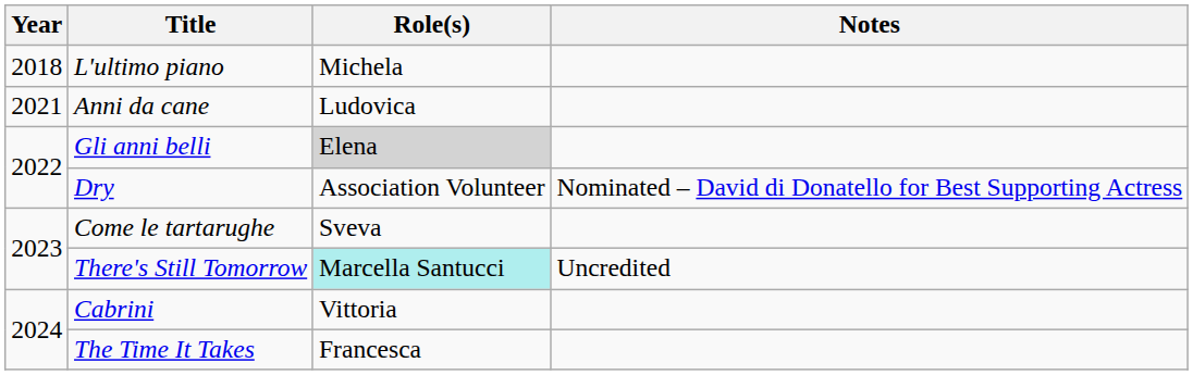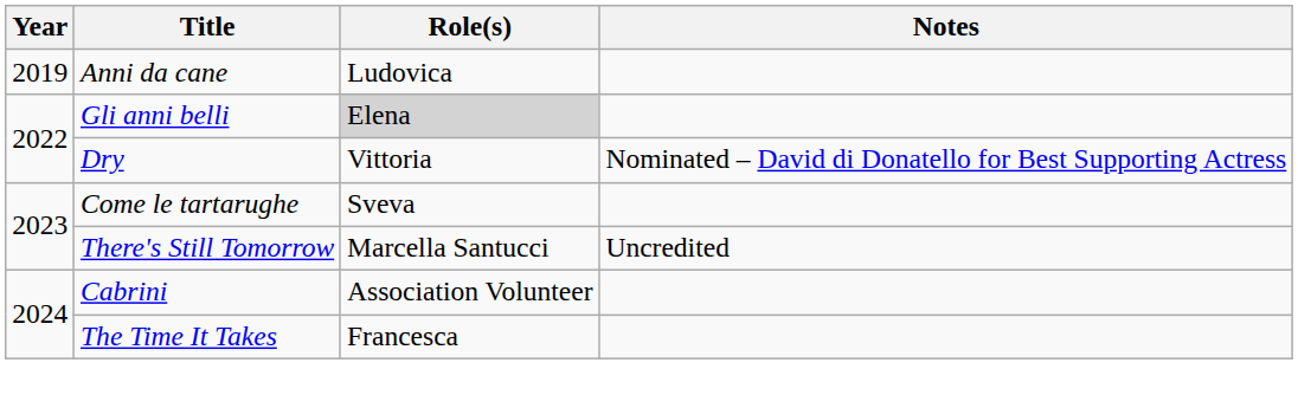 <table class="wikitable plainrowheaders sortable">
 <tr>
 <th scope="col">Year</th>
 <th scope="col">Title</th>
 <th scope="col">Role(s)</th>
 <th scope="col" class="unsortable">Notes</th>
 </tr>
 <tr>
-<td>2018</td>
-<td><em>L'ultimo piano</em></td>
-<td>Michela</td>
-<td></td>
-</tr>
-<tr>
-<td>2021</td>
+<td>2019</td>
 <td><em>Anni da cane</em></td>
 <td>Ludovica</td>
 <td></td>
 </tr>
 <tr>
 <td rowspan=2>2022</td>
 <td><em><a href='#'>Gli anni belli</a></em></td>
 <td style="background: lightgrey;">Elena</td>
 <td></td>
 </tr>
 <tr>
 <td><em><a href='#'>Dry</a></em></td>
-<td>Association Volunteer</td>
+<td>Vittoria</td>
 <td>Nominated – <a href='#'>David di Donatello for Best Supporting Actress</a></td>
 </tr>
 <tr>
 <td rowspan=2>2023</td>
 <td><em>Come le tartarughe</em></td>
 <td>Sveva</td>
 <td></td>
 </tr>
 <tr>
 <td><em><a href='#'>There's Still Tomorrow</a></em></td>
-<td style="background: paleturquoise;">Marcella Santucci</td>
+<td>Marcella Santucci</td>
 <td>Uncredited</td>
 </tr>
 <tr>
 <td rowspan=2>2024</td>
 <td><em><a href='#'>Cabrini</a></em></td>
-<td>Vittoria</td>
+<td>Association Volunteer</td>
 <td></td>
 </tr>
 <tr>
 <td><em><a href='#'>The Time It Takes</a></em></td>
 <td>Francesca</td>
 <td></td>
 </tr>
 </table>
